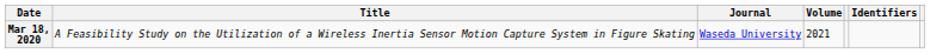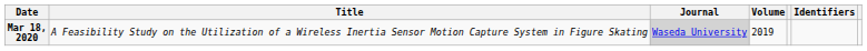 <table class="wikitable plainrowheaders">
 <tr>
 <th scope=col width=56px>Date</th>
 <th scope=col>Title</th>
 <th scope=col>Journal</th>
 <th scope=col>Volume</th>
 <th scope=col></th>
 <th scope=col>Identifiers</th>
 <th scope=col></th>
 </tr>
 <tr>
 <th scope=row>Mar 18, 2020</th>
 <td><em>A Feasibility Study on the Utilization of a Wireless Inertia Sensor Motion Capture System in Figure Skating</em> </td>
-<td><a href='#'>Waseda University</a> </td>
-<td>2021</td>
+<td style="background: lightgrey;"><a href='#'>Waseda University</a> </td>
+<td>2019</td>
 <td></td>
 <td></td>
 <td></td>
 </tr>
 </table>
